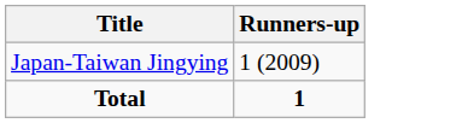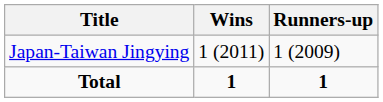 <table class="wikitable">
 <tr>
 <th>Title</th>
+<th>Wins</th>
 <th>Runners-up</th>
 </tr>
 <tr>
 <td><a href='#'>Japan-Taiwan Jingying</a></td>
+<td>1 (2011)</td>
 <td>1 (2009)</td>
 </tr>
 <tr align="center">
 <td><strong>Total</strong></td>
 <td><strong>1</strong></td>
+<td><strong>1</strong></td>
 </tr>
 </table>
